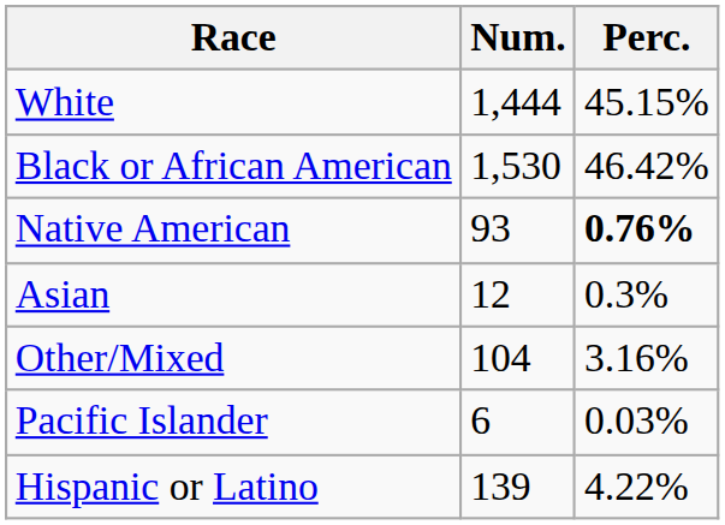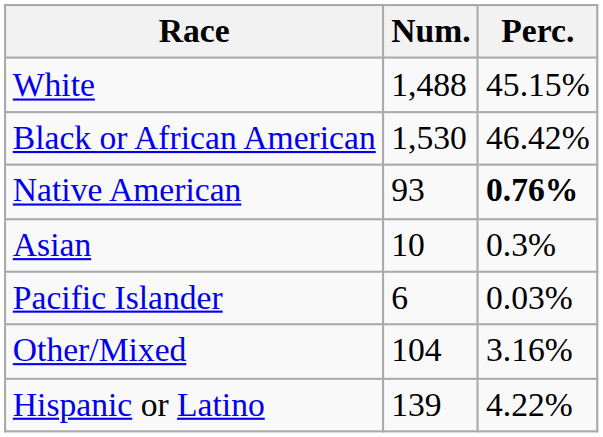 <table class="wikitable">
 <tr>
 <th>Race</th>
 <th>Num.</th>
 <th>Perc.</th>
 </tr>
 <tr>
 <td><a href='#'>White</a></td>
-<td>1,444</td>
+<td>1,488</td>
 <td>45.15%</td>
 </tr>
 <tr>
 <td><a href='#'>Black or African American</a></td>
 <td>1,530</td>
 <td>46.42%</td>
 </tr>
 <tr>
 <td><a href='#'>Native American</a></td>
 <td>93</td>
 <td><strong>0.76%</strong></td>
 </tr>
 <tr>
 <td><a href='#'>Asian</a></td>
-<td>12</td>
+<td>10</td>
 <td>0.3%</td>
+</tr>
+<tr>
+<td><a href='#'>Pacific Islander</a></td>
+<td>6</td>
+<td>0.03%</td>
 </tr>
 <tr>
 <td><a href='#'>Other/Mixed</a></td>
 <td>104</td>
 <td>3.16%</td>
 </tr>
 <tr>
-<td><a href='#'>Pacific Islander</a></td>
-<td>6</td>
-<td>0.03%</td>
-</tr>
-<tr>
 <td><a href='#'>Hispanic</a> or <a href='#'>Latino</a></td>
 <td>139</td>
 <td>4.22%</td>
 </tr>
 </table>
